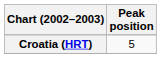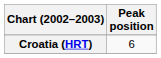 <table class="wikitable sortable plainrowheaders" style="text-align:center">
 <tr>
 <th>Chart (2002–2003)</th>
 <th>Peak<br>position</th>
 </tr>
 <tr>
 </tr>
 <tr>
 </tr>
 <tr>
 <th scope="row">Croatia (<a href='#'>HRT</a>)</th>
-<td>5</td>
+<td>6</td>
 </tr>
 <tr>
 </tr>
 <tr>
 </tr>
 <tr>
 </tr>
 <tr>
 </tr>
 <tr>
 </tr>
 <tr>
 </tr>
 <tr>
 </tr>
 <tr>
 </tr>
 <tr>
 </tr>
 <tr>
 </tr>
 <tr>
 </tr>
 <tr>
 </tr>
 <tr>
 </tr>
 </table>
